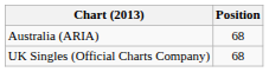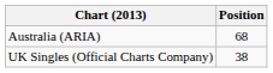 <table class="wikitable sortable">
 <tr>
 <th align="left">Chart (2013)</th>
 <th align="left">Position</th>
 </tr>
 <tr>
 <td>Australia (ARIA)</td>
 <td style="text-align:center;">68</td>
 </tr>
 <tr>
 <td>UK Singles (Official Charts Company)</td>
-<td style="text-align:center;">68</td>
+<td style="text-align:center;">38</td>
 </tr>
 </table>
